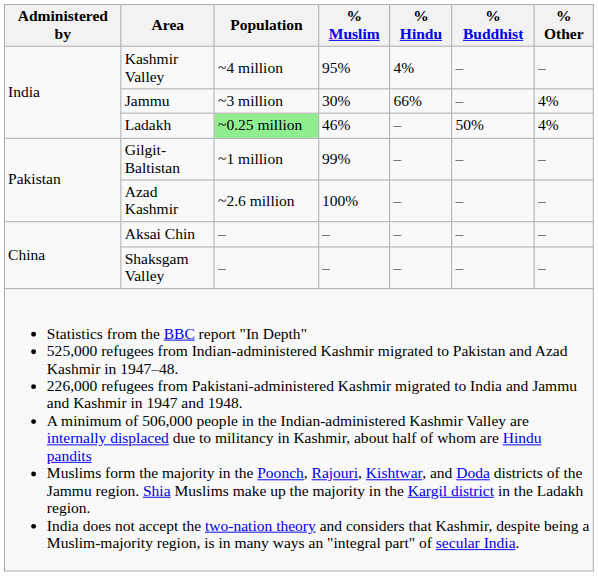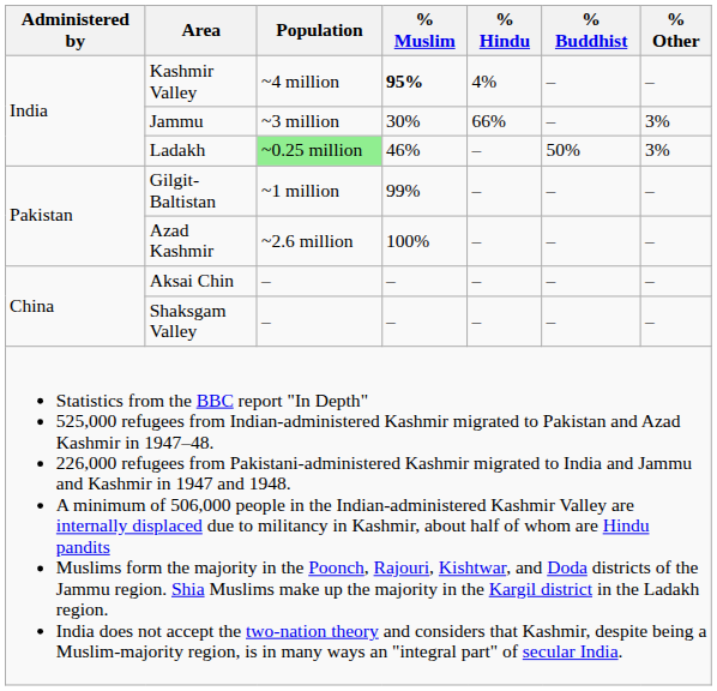 <table class="wikitable">
 <tr>
 <th>Administered by</th>
 <th>Area</th>
 <th>Population</th>
 <th>% <a href='#'>Muslim</a></th>
 <th>% <a href='#'>Hindu</a></th>
 <th>% <a href='#'>Buddhist</a></th>
 <th>% Other</th>
 </tr>
 <tr>
 <td rowspan="3">India</td>
 <td>Kashmir Valley</td>
 <td>~4 million</td>
-<td>95%</td>
+<td><strong>95%</strong></td>
 <td>4%</td>
 <td>–</td>
 <td>–</td>
 </tr>
 <tr>
 <td>Jammu</td>
 <td>~3 million</td>
 <td>30%</td>
 <td>66%</td>
 <td>–</td>
-<td>4%</td>
+<td>3%</td>
 </tr>
 <tr>
 <td>Ladakh</td>
 <td style="background: lightgreen;">~0.25 million</td>
 <td>46%</td>
 <td>–</td>
 <td>50%</td>
-<td>4%</td>
+<td>3%</td>
 </tr>
 <tr>
 <td rowspan="2">Pakistan</td>
 <td>Gilgit-Baltistan</td>
 <td>~1 million</td>
 <td>99%</td>
 <td>–</td>
 <td>–</td>
 <td>–</td>
 </tr>
 <tr>
 <td>Azad Kashmir</td>
 <td>~2.6 million</td>
 <td>100%</td>
 <td>–</td>
 <td>–</td>
 <td>–</td>
 </tr>
 <tr>
 <td rowspan="2">China</td>
 <td>Aksai Chin</td>
 <td>–</td>
 <td>–</td>
 <td>–</td>
 <td>–</td>
 <td>–</td>
 </tr>
 <tr>
 <td>Shaksgam Valley</td>
 <td>–</td>
 <td>–</td>
 <td>–</td>
 <td>–</td>
 <td>–</td>
 </tr>
 <tr>
 <td colspan="7"><br><ul><li>Statistics from the <a href='#'>BBC</a> report "In Depth"</li><li>525,000 refugees from Indian-administered Kashmir migrated to Pakistan and Azad Kashmir in 1947–48.</li><li>226,000 refugees from Pakistani-administered Kashmir migrated to India and Jammu and Kashmir in 1947 and 1948.</li><li>A minimum of 506,000 people in the Indian-administered Kashmir Valley are <a href='#'>internally displaced</a> due to militancy in Kashmir, about half of whom are <a href='#'>Hindu pandits</a></li><li>Muslims form the majority in the <a href='#'>Poonch</a>, <a href='#'>Rajouri</a>, <a href='#'>Kishtwar</a>, and <a href='#'>Doda</a> districts of the Jammu region. <a href='#'>Shia</a> Muslims make up the majority in the <a href='#'>Kargil district</a> in the Ladakh region.</li><li>India does not accept the <a href='#'>two-nation theory</a> and considers that Kashmir, despite being a Muslim-majority region, is in many ways an "integral part" of <a href='#'>secular India</a>.</li></ul></td>
 </tr>
 </table>
